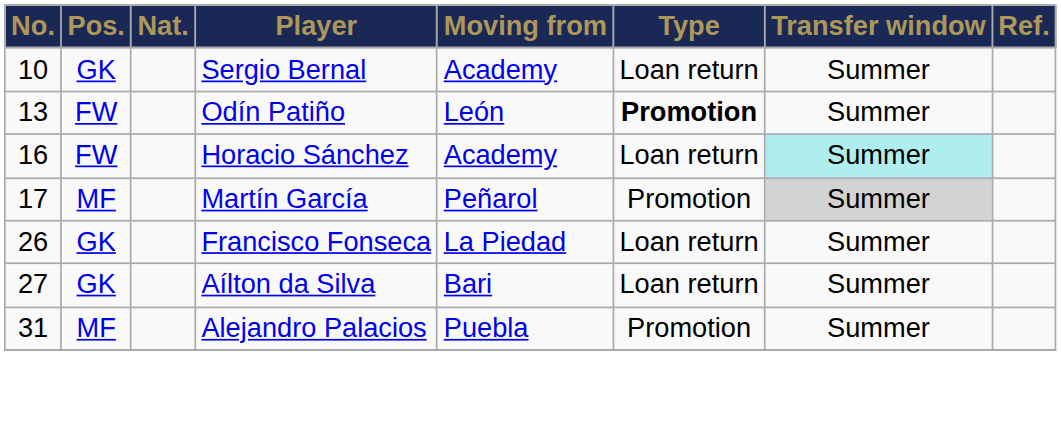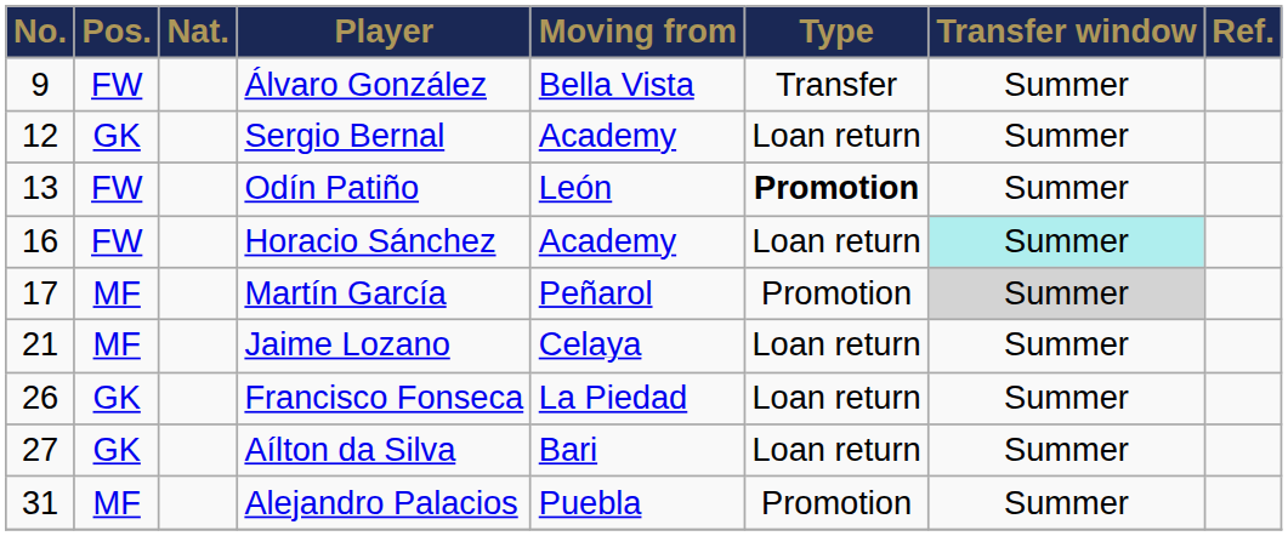 <table class="wikitable sortable" style="text-align:center;">
 <tr>
 <th style=background-color:#1A2855;color:#AD9759>No.</th>
 <th style=background-color:#1A2855;color:#AD9759>Pos.</th>
 <th style=background-color:#1A2855;color:#AD9759>Nat.</th>
 <th style=background-color:#1A2855;color:#AD9759>Player</th>
 <th style=background-color:#1A2855;color:#AD9759>Moving from</th>
 <th style=background-color:#1A2855;color:#AD9759>Type</th>
 <th style=background-color:#1A2855;color:#AD9759>Transfer window</th>
 <th style=background-color:#1A2855;color:#AD9759>Ref.</th>
 </tr>
 <tr>
-<td>10</td>
+<td>9</td>
+<td><a href='#'>FW</a></td>
+<td></td>
+<td align=left><a href='#'>Álvaro González</a></td>
+<td align=left> <a href='#'>Bella Vista</a></td>
+<td>Transfer</td>
+<td>Summer</td>
+<td></td>
+</tr>
+<tr>
+<td>12</td>
 <td><a href='#'>GK</a></td>
 <td></td>
 <td align=left><a href='#'>Sergio Bernal</a></td>
 <td align=left><a href='#'>Academy</a></td>
 <td>Loan return</td>
 <td>Summer</td>
 <td></td>
 </tr>
 <tr>
 <td>13</td>
 <td><a href='#'>FW</a></td>
 <td></td>
 <td align=left><a href='#'>Odín Patiño</a></td>
 <td align=left><a href='#'>León</a></td>
 <td><strong>Promotion</strong></td>
 <td>Summer</td>
 <td></td>
 </tr>
 <tr>
 <td>16</td>
 <td><a href='#'>FW</a></td>
 <td></td>
 <td align=left><a href='#'>Horacio Sánchez</a></td>
 <td align=left><a href='#'>Academy</a></td>
 <td>Loan return</td>
 <td style="background: paleturquoise;">Summer</td>
 <td></td>
 </tr>
 <tr>
 <td>17</td>
 <td><a href='#'>MF</a></td>
 <td></td>
 <td align=left><a href='#'>Martín García</a></td>
 <td align=left> <a href='#'>Peñarol</a></td>
 <td>Promotion</td>
 <td style="background: lightgrey;">Summer</td>
 <td></td>
 </tr>
 <tr>
+<td>21</td>
+<td><a href='#'>MF</a></td>
+<td></td>
+<td align=left><a href='#'>Jaime Lozano</a></td>
+<td align=left><a href='#'>Celaya</a></td>
+<td>Loan return</td>
+<td>Summer</td>
+<td></td>
+</tr>
+<tr>
 <td>26</td>
 <td><a href='#'>GK</a></td>
 <td></td>
 <td align=left><a href='#'>Francisco Fonseca</a></td>
 <td align=left><a href='#'>La Piedad</a></td>
 <td>Loan return</td>
 <td>Summer</td>
 <td></td>
 </tr>
 <tr>
 <td>27</td>
 <td><a href='#'>GK</a></td>
 <td></td>
 <td align=left><a href='#'>Aílton da Silva</a></td>
 <td align=left> <a href='#'>Bari</a></td>
 <td>Loan return</td>
 <td>Summer</td>
 <td></td>
 </tr>
 <tr>
 <td>31</td>
 <td><a href='#'>MF</a></td>
 <td></td>
 <td align=left><a href='#'>Alejandro Palacios</a></td>
 <td align=left><a href='#'>Puebla</a></td>
 <td>Promotion</td>
 <td>Summer</td>
 <td></td>
 </tr>
 <tr>
 </tr>
 </table>
